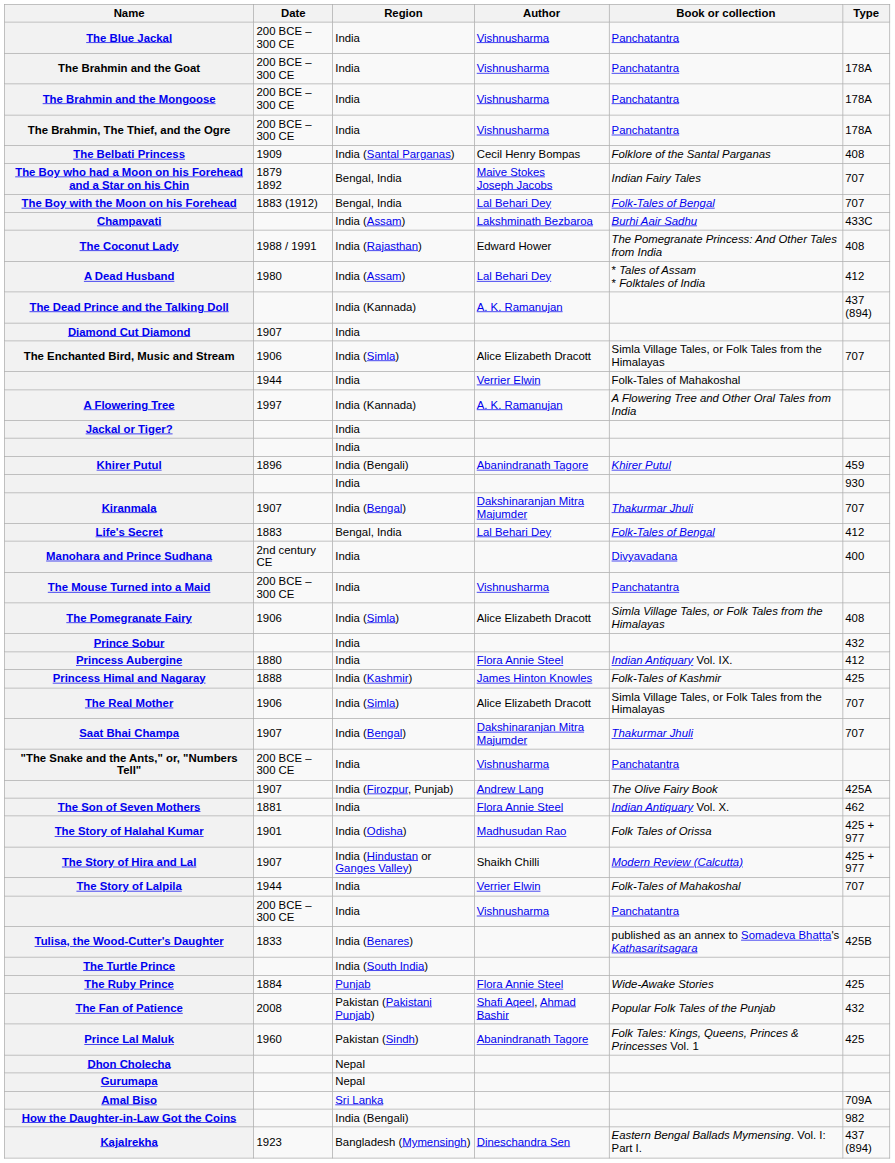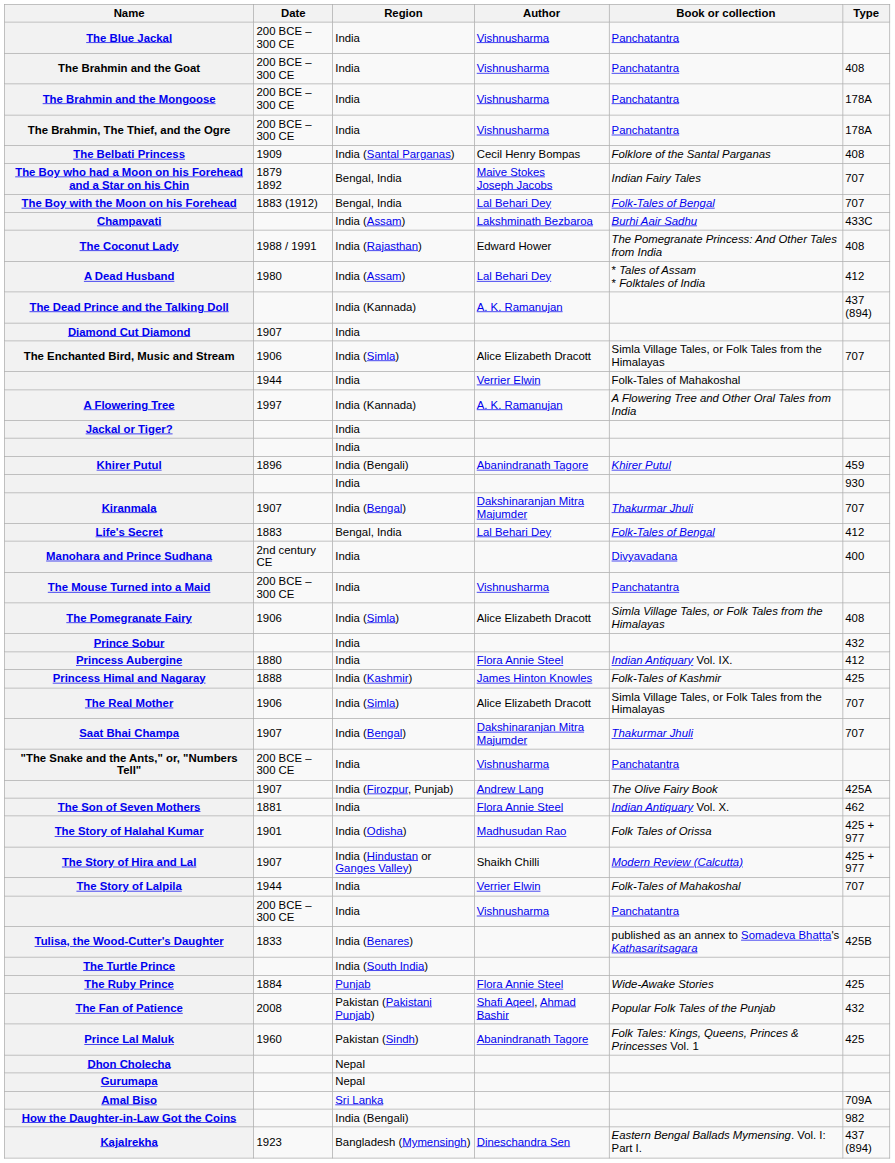 <table class="wikitable sortable">
 <tr>
 <th scope="col">Name</th>
 <th scope="col">Date</th>
 <th scope="col">Region</th>
 <th scope="col">Author</th>
 <th scope="col">Book or collection</th>
 <th scope="col">Type</th>
 </tr>
 <tr>
 <th><a href='#'>The Blue Jackal</a></th>
 <td>200 BCE – 300 CE</td>
 <td>India</td>
 <td><a href='#'>Vishnusharma</a></td>
 <td><a href='#'>Panchatantra</a></td>
 <td></td>
 </tr>
 <tr>
 <th>The Brahmin and the Goat</th>
 <td>200 BCE – 300 CE</td>
 <td>India</td>
 <td><a href='#'>Vishnusharma</a></td>
 <td><a href='#'>Panchatantra</a></td>
-<td>178A</td>
+<td>408</td>
 </tr>
 <tr>
 <th><a href='#'>The Brahmin and the Mongoose</a></th>
 <td>200 BCE – 300 CE</td>
 <td>India</td>
 <td><a href='#'>Vishnusharma</a></td>
 <td><a href='#'>Panchatantra</a></td>
 <td>178A</td>
 </tr>
 <tr>
 <th>The Brahmin, The Thief, and the Ogre</th>
 <td>200 BCE – 300 CE</td>
 <td>India</td>
 <td><a href='#'>Vishnusharma</a></td>
 <td><a href='#'>Panchatantra</a></td>
 <td>178A</td>
 </tr>
 <tr>
 <th><a href='#'>The Belbati Princess</a></th>
 <td>1909</td>
 <td>India (<a href='#'>Santal Parganas</a>)</td>
 <td>Cecil Henry Bompas</td>
 <td><em>Folklore of the Santal Parganas</em></td>
 <td>408</td>
 </tr>
 <tr>
 <th><a href='#'>The Boy who had a Moon on his Forehead and a Star on his Chin</a></th>
 <td>1879 <br> 1892</td>
 <td>Bengal, India</td>
 <td><a href='#'>Maive Stokes</a> <br> <a href='#'>Joseph Jacobs</a></td>
 <td><em>Indian Fairy Tales</em></td>
 <td>707</td>
 </tr>
 <tr>
 <th><a href='#'>The Boy with the Moon on his Forehead</a></th>
 <td>1883 (1912)</td>
 <td>Bengal, India</td>
 <td><a href='#'>Lal Behari Dey</a></td>
 <td><em><a href='#'>Folk-Tales of Bengal</a></em></td>
 <td>707</td>
 </tr>
 <tr>
 <th><a href='#'>Champavati</a></th>
 <td></td>
 <td>India (<a href='#'>Assam</a>)</td>
 <td><a href='#'>Lakshminath Bezbaroa</a></td>
 <td><em><a href='#'>Burhi Aair Sadhu</a></em></td>
 <td>433C</td>
 </tr>
 <tr>
 <th><a href='#'>The Coconut Lady</a></th>
 <td>1988 / 1991</td>
 <td>India (<a href='#'>Rajasthan</a>)</td>
 <td>Edward Hower</td>
 <td><em>The Pomegranate Princess: And Other Tales from India</em></td>
 <td>408</td>
 </tr>
 <tr>
 <th><a href='#'>A Dead Husband</a></th>
 <td>1980</td>
 <td>India (<a href='#'>Assam</a>)</td>
 <td><a href='#'>Lal Behari Dey</a></td>
 <td>* <em>Tales of Assam</em> <br> * <em>Folktales of India</em></td>
 <td>412</td>
 </tr>
 <tr>
 <th><a href='#'>The Dead Prince and the Talking Doll</a></th>
 <td></td>
 <td>India (Kannada)</td>
 <td><a href='#'>A. K. Ramanujan</a></td>
 <td></td>
 <td>437 (894)</td>
 </tr>
 <tr>
 <th><a href='#'>Diamond Cut Diamond</a></th>
 <td>1907</td>
 <td>India</td>
 <td></td>
 <td></td>
 <td></td>
 </tr>
 <tr>
 <th>The Enchanted Bird, Music and Stream</th>
 <td>1906</td>
 <td>India (<a href='#'>Simla</a>)</td>
 <td>Alice Elizabeth Dracott</td>
 <td>Simla Village Tales, or Folk Tales from the Himalayas</td>
 <td>707</td>
 </tr>
 <tr>
 <th></th>
 <td>1944</td>
 <td>India</td>
 <td><a href='#'>Verrier Elwin</a></td>
 <td>Folk-Tales of Mahakoshal</td>
 <td></td>
 </tr>
 <tr>
 <th><a href='#'>A Flowering Tree</a></th>
 <td>1997</td>
 <td>India (Kannada)</td>
 <td><a href='#'>A. K. Ramanujan</a></td>
 <td><em>A Flowering Tree and Other Oral Tales from India</em></td>
 <td></td>
 </tr>
 <tr>
 <th><a href='#'>Jackal or Tiger?</a></th>
 <td></td>
 <td>India</td>
 <td></td>
 <td></td>
 <td></td>
 </tr>
 <tr>
 <th></th>
 <td></td>
 <td>India</td>
 <td></td>
 <td></td>
 <td></td>
 </tr>
 <tr>
 <th><a href='#'>Khirer Putul</a></th>
 <td>1896</td>
 <td>India (Bengali)</td>
 <td><a href='#'>Abanindranath Tagore</a></td>
 <td><em><a href='#'>Khirer Putul</a></em></td>
 <td>459</td>
 </tr>
 <tr>
 <th></th>
 <td></td>
 <td>India</td>
 <td></td>
 <td></td>
 <td>930</td>
 </tr>
 <tr>
 <th><a href='#'>Kiranmala</a></th>
 <td>1907</td>
 <td>India (<a href='#'>Bengal</a>)</td>
 <td><a href='#'>Dakshinaranjan Mitra Majumder</a></td>
 <td><em><a href='#'>Thakurmar Jhuli</a></em></td>
 <td>707</td>
 </tr>
 <tr>
 <th><a href='#'>Life's Secret</a></th>
 <td>1883</td>
 <td>Bengal, India</td>
 <td><a href='#'>Lal Behari Dey</a></td>
 <td><em><a href='#'>Folk-Tales of Bengal</a></em></td>
 <td>412</td>
 </tr>
 <tr>
 <th><a href='#'>Manohara and Prince Sudhana</a></th>
 <td>2nd century CE</td>
 <td>India</td>
 <td></td>
 <td><a href='#'>Divyavadana</a></td>
 <td>400</td>
 </tr>
 <tr>
 <th><a href='#'>The Mouse Turned into a Maid</a></th>
 <td>200 BCE – 300 CE</td>
 <td>India</td>
 <td><a href='#'>Vishnusharma</a></td>
 <td><a href='#'>Panchatantra</a></td>
 <td></td>
 </tr>
 <tr>
 <th><a href='#'>The Pomegranate Fairy</a></th>
 <td>1906</td>
 <td>India (<a href='#'>Simla</a>)</td>
 <td>Alice Elizabeth Dracott</td>
 <td><em>Simla Village Tales, or Folk Tales from the Himalayas</em></td>
 <td>408</td>
 </tr>
 <tr>
 <th><a href='#'>Prince Sobur</a></th>
 <td></td>
 <td>India</td>
 <td></td>
 <td></td>
 <td>432</td>
 </tr>
 <tr>
 <th><a href='#'>Princess Aubergine</a></th>
 <td>1880</td>
 <td>India</td>
 <td><a href='#'>Flora Annie Steel</a></td>
 <td><em><a href='#'>Indian Antiquary</a></em> Vol. IX.</td>
 <td>412</td>
 </tr>
 <tr>
 <th><a href='#'>Princess Himal and Nagaray</a></th>
 <td>1888</td>
 <td>India (<a href='#'>Kashmir</a>)</td>
 <td><a href='#'>James Hinton Knowles</a></td>
 <td><em>Folk-Tales of Kashmir</em></td>
 <td>425</td>
 </tr>
 <tr>
 <th><a href='#'>The Real Mother</a></th>
 <td>1906</td>
 <td>India (<a href='#'>Simla</a>)</td>
 <td>Alice Elizabeth Dracott</td>
 <td>Simla Village Tales, or Folk Tales from the Himalayas</td>
 <td>707</td>
 </tr>
 <tr>
 <th><a href='#'>Saat Bhai Champa</a></th>
 <td>1907</td>
 <td>India (<a href='#'>Bengal</a>)</td>
 <td><a href='#'>Dakshinaranjan Mitra Majumder</a></td>
 <td><em><a href='#'>Thakurmar Jhuli</a></em></td>
 <td>707</td>
 </tr>
 <tr>
 <th>"The Snake and the Ants," or, "Numbers Tell"</th>
 <td>200 BCE – 300 CE</td>
 <td>India</td>
 <td><a href='#'>Vishnusharma</a></td>
 <td><a href='#'>Panchatantra</a></td>
 <td></td>
 </tr>
 <tr>
 <th></th>
 <td>1907</td>
 <td>India (<a href='#'>Firozpur</a>, Punjab)</td>
 <td><a href='#'>Andrew Lang</a></td>
 <td><em>The Olive Fairy Book</em></td>
 <td>425A</td>
 </tr>
 <tr>
 <th><a href='#'>The Son of Seven Mothers</a></th>
 <td>1881</td>
 <td>India</td>
 <td><a href='#'>Flora Annie Steel</a></td>
 <td><em><a href='#'>Indian Antiquary</a></em> Vol. X.</td>
 <td>462</td>
 </tr>
 <tr>
 <th><a href='#'>The Story of Halahal Kumar</a></th>
 <td>1901</td>
 <td>India (<a href='#'>Odisha</a>)</td>
 <td><a href='#'>Madhusudan Rao</a></td>
 <td><em>Folk Tales of Orissa</em></td>
 <td>425 + 977</td>
 </tr>
 <tr>
 <th><a href='#'>The Story of Hira and Lal</a></th>
 <td>1907</td>
 <td>India (<a href='#'>Hindustan</a> or <a href='#'>Ganges Valley</a>)</td>
 <td>Shaikh Chilli</td>
 <td><em><a href='#'>Modern Review (Calcutta)</a></em></td>
 <td>425 + 977</td>
 </tr>
 <tr>
 <th><a href='#'>The Story of Lalpila</a></th>
 <td>1944</td>
 <td>India</td>
 <td><a href='#'>Verrier Elwin</a></td>
 <td><em>Folk-Tales of Mahakoshal</em></td>
 <td>707</td>
 </tr>
 <tr>
 <th></th>
 <td>200 BCE – 300 CE</td>
 <td>India</td>
 <td><a href='#'>Vishnusharma</a></td>
 <td><a href='#'>Panchatantra</a></td>
 <td></td>
 </tr>
 <tr>
 <th><a href='#'>Tulisa, the Wood-Cutter's Daughter</a></th>
 <td>1833</td>
 <td>India (<a href='#'>Benares</a>)</td>
 <td></td>
 <td>published as an annex to <a href='#'>Somadeva Bhaṭṭa</a>'s <em><a href='#'>Kathasaritsagara</a></em></td>
 <td>425B</td>
 </tr>
 <tr>
 <th><a href='#'>The Turtle Prince</a></th>
 <td></td>
 <td>India (<a href='#'>South India</a>)</td>
 <td></td>
 <td></td>
 <td></td>
 </tr>
 <tr>
 <th><a href='#'>The Ruby Prince</a></th>
 <td>1884</td>
 <td><a href='#'>Punjab</a></td>
 <td><a href='#'>Flora Annie Steel</a></td>
 <td><em>Wide-Awake Stories</em></td>
 <td>425</td>
 </tr>
 <tr>
 <th><a href='#'>The Fan of Patience</a></th>
 <td>2008</td>
 <td>Pakistan (<a href='#'>Pakistani Punjab</a>)</td>
 <td><a href='#'>Shafi Aqeel</a>, <a href='#'>Ahmad Bashir</a></td>
 <td><em>Popular Folk Tales of the Punjab</em></td>
 <td>432</td>
 </tr>
 <tr>
 <th><a href='#'>Prince Lal Maluk</a></th>
 <td>1960</td>
 <td>Pakistan (<a href='#'>Sindh</a>)</td>
 <td><a href='#'>Abanindranath Tagore</a></td>
 <td><em>Folk Tales: Kings, Queens, Princes & Princesses</em> Vol. 1</td>
 <td>425</td>
 </tr>
 <tr>
 <th><a href='#'>Dhon Cholecha</a></th>
 <td></td>
 <td>Nepal</td>
 <td></td>
 <td></td>
 <td></td>
 </tr>
 <tr>
 <th><a href='#'>Gurumapa</a></th>
 <td></td>
 <td>Nepal</td>
 <td></td>
 <td></td>
 <td></td>
 </tr>
 <tr>
 <th><a href='#'>Amal Biso</a></th>
 <td></td>
 <td><a href='#'>Sri Lanka</a></td>
 <td></td>
 <td></td>
 <td>709A</td>
 </tr>
 <tr>
 <th><a href='#'>How the Daughter-in-Law Got the Coins</a></th>
 <td></td>
 <td>India (Bengali)</td>
 <td></td>
 <td></td>
 <td>982</td>
 </tr>
 <tr>
 <th><a href='#'>Kajalrekha</a></th>
 <td>1923</td>
 <td>Bangladesh (<a href='#'>Mymensingh</a>)</td>
 <td><a href='#'>Dineschandra Sen</a></td>
 <td><em>Eastern Bengal Ballads Mymensing</em>. Vol. I: Part I.</td>
 <td>437 (894)</td>
 </tr>
 </table>
